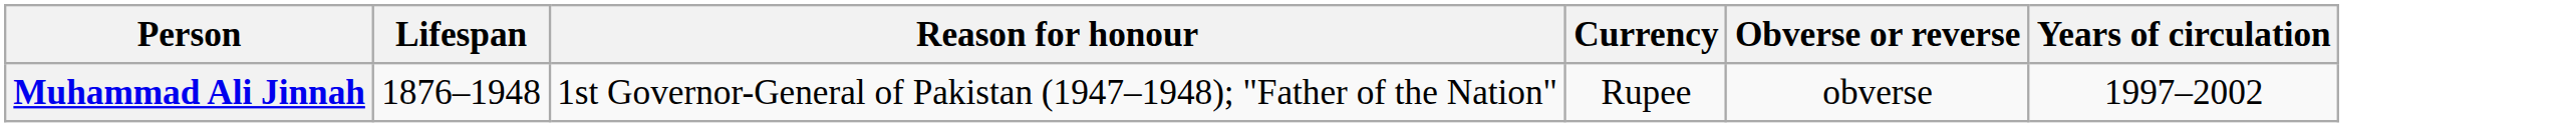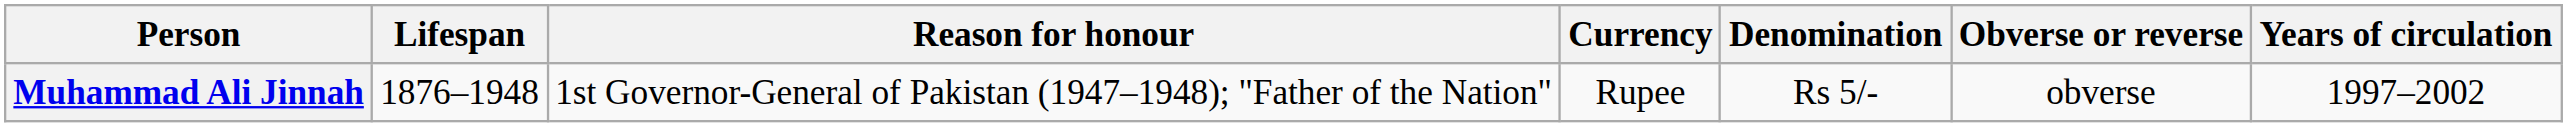 <table class="wikitable" style="font-size:95%; text-align:center;">
 <tr>
 <th>Person</th>
 <th>Lifespan</th>
 <th>Reason for honour</th>
 <th>Currency</th>
+<th>Denomination</th>
 <th>Obverse or reverse</th>
 <th>Years of circulation</th>
 </tr>
 <tr>
 <th><a href='#'>Muhammad Ali Jinnah</a></th>
 <td>1876–1948</td>
 <td>1st Governor-General of Pakistan (1947–1948); "Father of the Nation"</td>
 <td>Rupee</td>
+<td>Rs 5/-</td>
 <td>obverse</td>
 <td>1997–2002</td>
 </tr>
 </table>
